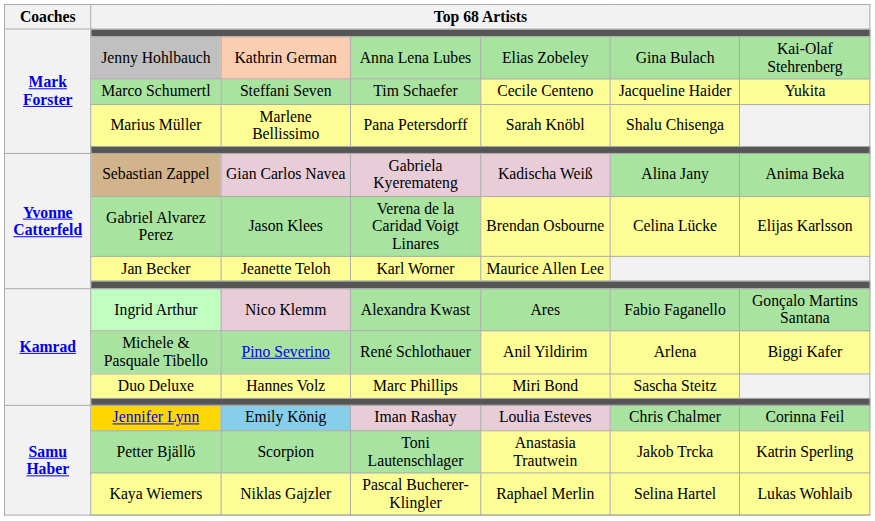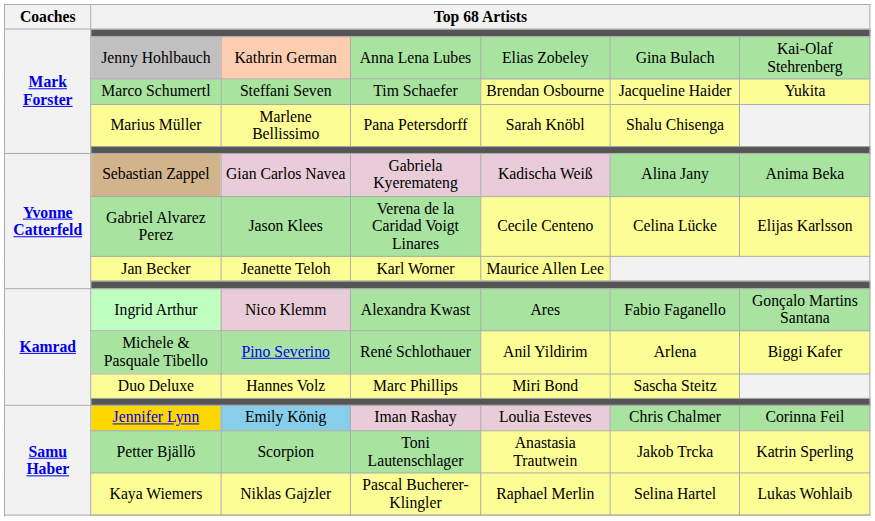 <table class="wikitable" style="text-align:center; width:100%">
 <tr>
 <th scope="col" style="width:10%">Coaches</th>
 <th scope="col" style="width:85%" colspan="6">Top 68 Artists</th>
 </tr>
 <tr>
 <th rowspan="5"><a href='#'>Mark Forster</a></th>
 <td colspan="6" style="background:#555555"></td>
 </tr>
 <tr>
 <td style="background:silver">Jenny Hohlbauch</td>
 <td style="background:#fbceb1">Kathrin German</td>
 <td style="background:#A8E4A0">Anna Lena Lubes</td>
 <td style="background:#A8E4A0">Elias Zobeley</td>
 <td style="background:#A8E4A0">Gina Bulach</td>
 <td style="background:#A8E4A0">Kai-Olaf Stehrenberg</td>
 </tr>
 <tr>
 <td style="background:#A8E4A0">Marco Schumertl</td>
 <td style="background:#A8E4A0">Steffani Seven</td>
 <td style="background:#A8E4A0">Tim Schaefer</td>
-<td style="background:#FDFD96">Cecile Centeno</td>
+<td style="background:#FDFD96">Brendan Osbourne</td>
 <td style="background:#FDFD96">Jacqueline Haider</td>
 <td style="background:#FDFD96">Yukita</td>
 </tr>
 <tr>
 <td style="background:#FDFD96" width="15%">Marius Müller</td>
 <td style="background:#FDFD96" width="15%">Marlene Bellissimo</td>
 <td style="background:#FDFD96" width="15%">Pana Petersdorff</td>
 <td style="background:#FDFD96" width="15%">Sarah Knöbl</td>
 <td style="background:#FDFD96" width="15%">Shalu Chisenga</td>
 <th></th>
 </tr>
 <tr>
 <td colspan="7" style="background:#555555"></td>
 </tr>
 <tr>
 <th rowspan="5"><a href='#'>Yvonne Catterfeld</a></th>
 </tr>
 <tr>
 <td style="background:tan">Sebastian Zappel</td>
 <td style="background:#E8CCD7">Gian Carlos Navea</td>
 <td style="background:#E8CCD7">Gabriela Kyeremateng</td>
 <td style="background:#E8CCD7">Kadischa Weiß</td>
 <td style="background:#A8E4A0">Alina Jany</td>
 <td style="background:#A8E4A0">Anima Beka</td>
 </tr>
 <tr>
 <td style="background:#A8E4A0">Gabriel Alvarez Perez</td>
 <td style="background:#A8E4A0">Jason Klees</td>
 <td style="background:#A8E4A0">Verena de la Caridad Voigt Linares</td>
-<td style="background:#FDFD96">Brendan Osbourne</td>
+<td style="background:#FDFD96">Cecile Centeno</td>
 <td style="background:#FDFD96">Celina Lücke</td>
 <td style="background:#FDFD96">Elijas Karlsson</td>
 </tr>
 <tr>
 <td style="background:#FDFD96">Jan Becker</td>
 <td style="background:#FDFD96">Jeanette Teloh</td>
 <td style="background:#FDFD96">Karl Worner</td>
 <td style="background:#FDFD96">Maurice Allen Lee</td>
 <th colspan="2"></th>
 </tr>
 <tr>
 <td colspan="7" style="background:#555555"></td>
 </tr>
 <tr>
 <th rowspan="5"><a href='#'>Kamrad</a></th>
 </tr>
 <tr>
 <td style="background:#BFFFC0">Ingrid Arthur</td>
 <td style="background:#E8CCD7">Nico Klemm</td>
 <td style="background:#A8E4A0">Alexandra Kwast</td>
 <td style="background:#A8E4A0">Ares</td>
 <td style="background:#A8E4A0">Fabio Faganello</td>
 <td style="background:#A8E4A0">Gonçalo Martins Santana</td>
 </tr>
 <tr>
 <td style="background:#A8E4A0">Michele & Pasquale Tibello</td>
 <td style="background:#A8E4A0"><a href='#'>Pino Severino</a></td>
 <td style="background:#A8E4A0">René Schlothauer</td>
 <td style="background:#FDFD96">Anil Yildirim</td>
 <td style="background:#FDFD96">Arlena</td>
 <td style="background:#FDFD96">Biggi Kafer</td>
 </tr>
 <tr>
 <td style="background:#FDFD96">Duo Deluxe</td>
 <td style="background:#FDFD96">Hannes Volz</td>
 <td style="background:#FDFD96">Marc Phillips</td>
 <td style="background:#FDFD96">Miri Bond</td>
 <td style="background:#FDFD96">Sascha Steitz</td>
 <th></th>
 </tr>
 <tr>
 <td colspan="7" style="background:#555555"></td>
 </tr>
 <tr>
 <th rowspan="5"><a href='#'>Samu Haber</a></th>
 </tr>
 <tr>
 <td style="background:gold"><a href='#'>Jennifer Lynn</a></td>
 <td style="background:skyblue">Emily König</td>
 <td style="background:#E8CCD7">Iman Rashay</td>
 <td style="background:#E8CCD7">Loulia Esteves</td>
 <td style="background:#A8E4A0">Chris Chalmer</td>
 <td style="background:#A8E4A0">Corinna Feil</td>
 </tr>
 <tr>
 <td style="background:#A8E4A0">Petter Bjällö</td>
 <td style="background:#A8E4A0">Scorpion</td>
 <td style="background:#A8E4A0">Toni Lautenschlager</td>
 <td style="background:#FDFD96">Anastasia Trautwein</td>
 <td style="background:#FDFD96">Jakob Trcka</td>
 <td style="background:#FDFD96">Katrin Sperling</td>
 </tr>
 <tr>
 <td style="background:#FDFD96">Kaya Wiemers</td>
 <td style="background:#FDFD96">Niklas Gajzler</td>
 <td style="background:#FDFD96">Pascal Bucherer-Klingler</td>
 <td style="background:#FDFD96">Raphael Merlin</td>
 <td style="background:#FDFD96">Selina Hartel</td>
 <td style="background:#FDFD96" width="15%">Lukas Wohlaib</td>
 </tr>
 <tr>
 </tr>
 </table>
